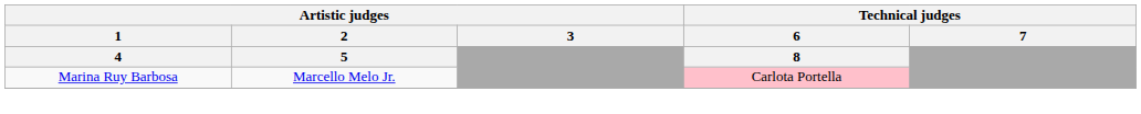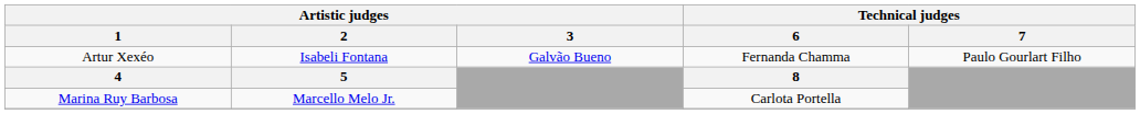 <table class="wikitable" style="font-size:100%; line-height:16px; text-align:center" width="100%">
 <tr>
 <th colspan=3>Artistic judges</th>
 <th colspan=2>Technical judges</th>
 </tr>
 <tr>
 <th width=150>1</th>
 <th width=150>2</th>
 <th width=150>3</th>
 <th width=150>6</th>
 <th width=150>7</th>
 </tr>
 <tr>
+<td>Artur Xexéo</td>
+<td><a href='#'>Isabeli Fontana</a></td>
+<td><a href='#'>Galvão Bueno</a></td>
+<td>Fernanda Chamma</td>
+<td>Paulo Gourlart Filho</td>
+</tr>
+<tr>
 <th>4</th>
 <th>5</th>
 <td rowspan=2 bgcolor="A9A9A9"></td>
 <th>8</th>
 <td rowspan=2 bgcolor="A9A9A9"></td>
 </tr>
 <tr>
 <td><a href='#'>Marina Ruy Barbosa</a></td>
 <td><a href='#'>Marcello Melo Jr.</a></td>
-<td style="background: pink;">Carlota Portella</td>
+<td>Carlota Portella</td>
 </tr>
 <tr>
 </tr>
 </table>
